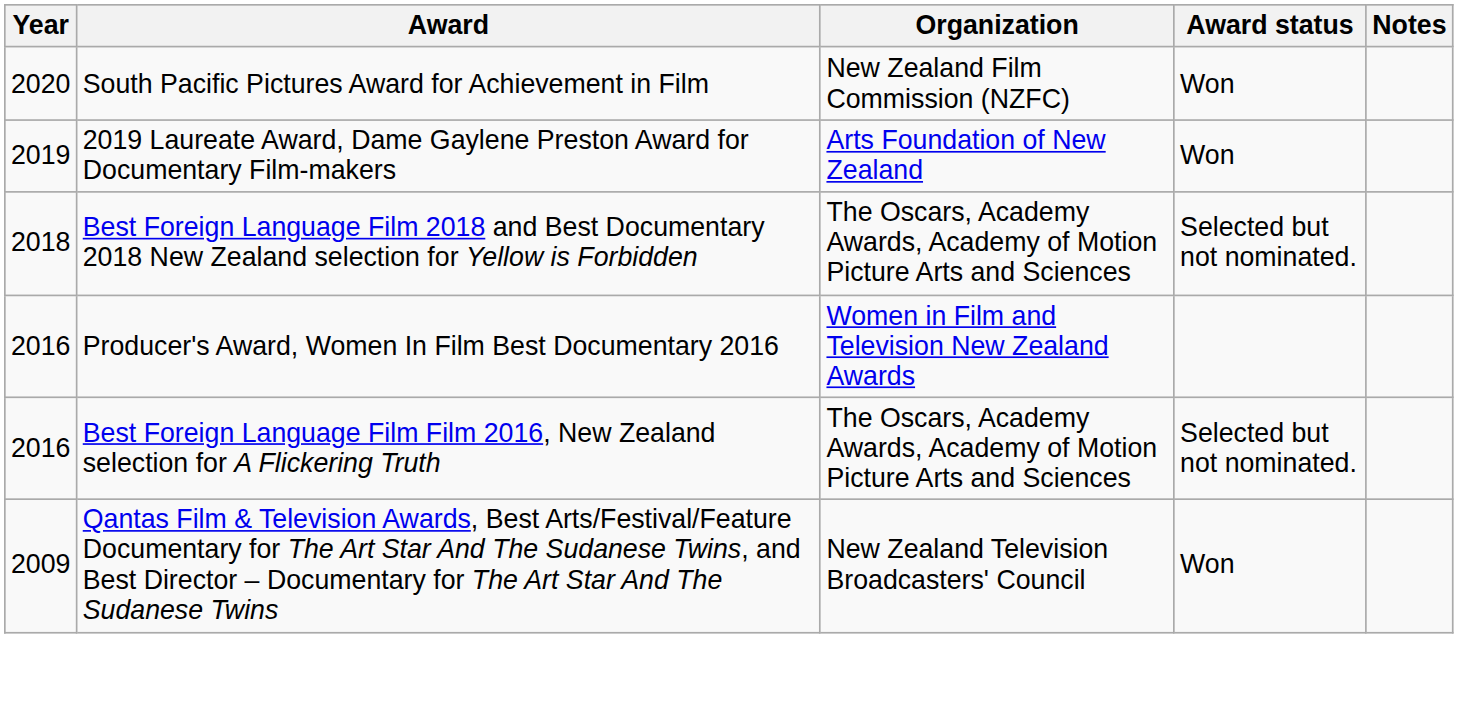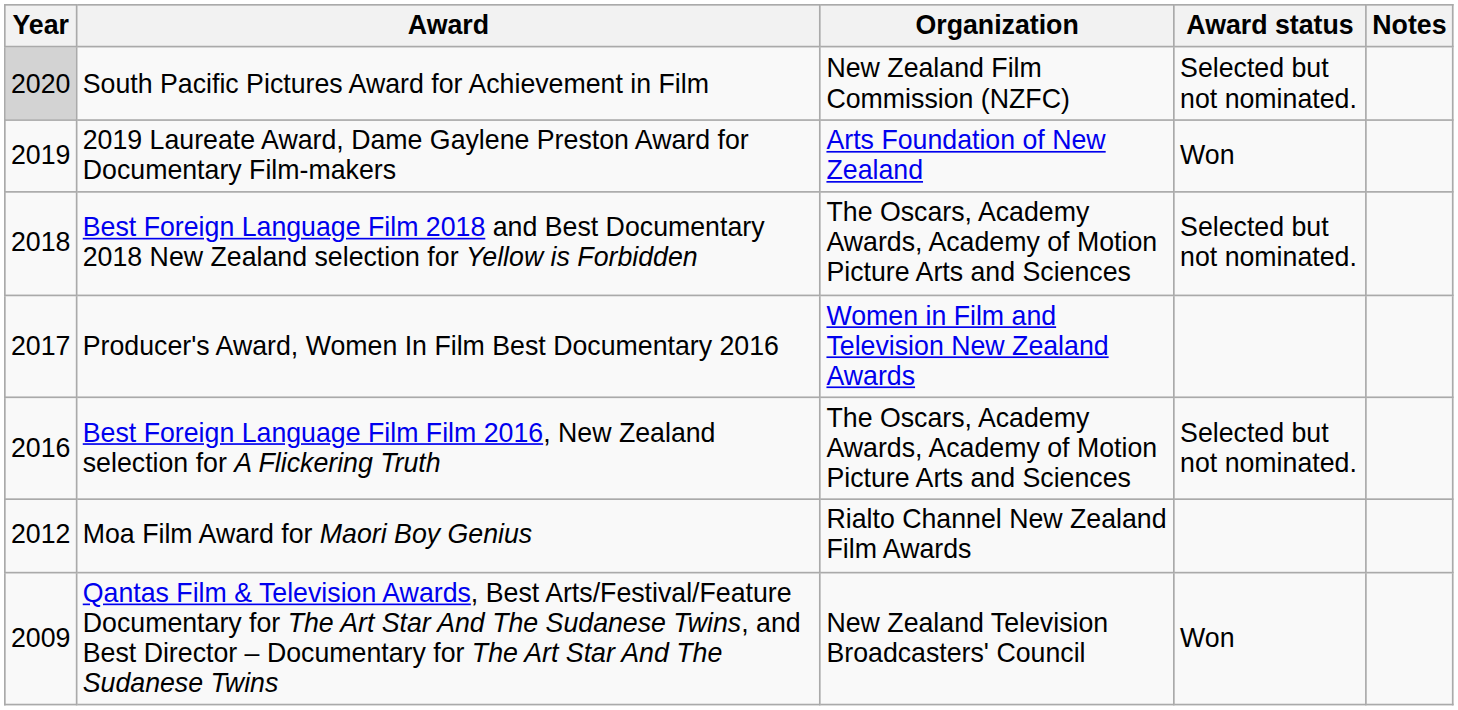 <table class="wikitable">
 <tr>
 <th>Year</th>
 <th>Award</th>
 <th>Organization</th>
 <th>Award status</th>
 <th>Notes</th>
 </tr>
 <tr>
-<td>2020</td>
+<td style="background: lightgrey;">2020</td>
 <td>South Pacific Pictures Award for Achievement in Film</td>
 <td>New Zealand Film Commission (NZFC)</td>
-<td>Won</td>
+<td>Selected but not nominated.</td>
 <td></td>
 </tr>
 <tr>
 <td>2019</td>
 <td>2019 Laureate Award, Dame Gaylene Preston Award for Documentary Film-makers</td>
 <td><a href='#'>Arts Foundation of New Zealand</a></td>
 <td>Won</td>
 <td></td>
 </tr>
 <tr>
 <td>2018</td>
 <td><a href='#'>Best Foreign Language Film 2018</a> and Best Documentary 2018 New Zealand selection for <em>Yellow is Forbidden</em></td>
 <td>The Oscars, Academy Awards, Academy of Motion Picture Arts and Sciences</td>
 <td>Selected but not nominated.</td>
 <td></td>
 </tr>
 <tr>
-<td>2016</td>
+<td>2017</td>
 <td>Producer's Award, Women In Film Best Documentary 2016</td>
 <td><a href='#'>Women in Film and Television New Zealand Awards</a></td>
 <td></td>
 <td></td>
 </tr>
 <tr>
 <td>2016</td>
 <td><a href='#'>Best Foreign Language Film Film 2016</a>, New Zealand selection for <em>A Flickering Truth</em></td>
 <td>The Oscars, Academy Awards, Academy of Motion Picture Arts and Sciences</td>
 <td>Selected but not nominated.</td>
 <td></td>
 </tr>
 <tr>
+<td>2012</td>
+<td>Moa Film Award for <em>Maori Boy Genius</em></td>
+<td>Rialto Channel New Zealand Film Awards</td>
+<td></td>
+<td></td>
+</tr>
+<tr>
 <td>2009</td>
 <td><a href='#'>Qantas Film & Television Awards</a>, Best Arts/Festival/Feature Documentary for <em>The Art Star And The Sudanese Twins</em>, and Best Director – Documentary for <em>The Art Star And The Sudanese Twins</em></td>
 <td>New Zealand Television Broadcasters' Council</td>
 <td>Won</td>
 <td></td>
 </tr>
 </table>
